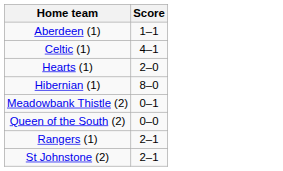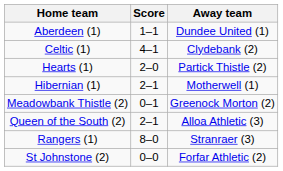 <table class="wikitable" style="text-align: center">
 <tr>
 <th>Home team</th>
 <th>Score</th>
+<th>Away team</th>
 </tr>
 <tr>
 <td><a href='#'>Aberdeen</a> (1)</td>
 <td>1–1</td>
+<td><a href='#'>Dundee United</a> (1)</td>
 </tr>
 <tr>
 <td><a href='#'>Celtic</a> (1)</td>
 <td>4–1</td>
+<td><a href='#'>Clydebank</a> (2)</td>
 </tr>
 <tr>
 <td><a href='#'>Hearts</a> (1)</td>
 <td>2–0</td>
+<td><a href='#'>Partick Thistle</a> (2)</td>
 </tr>
 <tr>
 <td><a href='#'>Hibernian</a> (1)</td>
-<td>8–0</td>
+<td>2–1</td>
+<td><a href='#'>Motherwell</a> (1)</td>
 </tr>
 <tr>
 <td><a href='#'>Meadowbank Thistle</a> (2)</td>
 <td>0–1</td>
+<td><a href='#'>Greenock Morton</a> (2)</td>
 </tr>
 <tr>
 <td><a href='#'>Queen of the South</a> (2)</td>
-<td>0–0</td>
+<td>2–1</td>
+<td><a href='#'>Alloa Athletic</a> (3)</td>
 </tr>
 <tr>
 <td><a href='#'>Rangers</a> (1)</td>
-<td>2–1</td>
+<td>8–0</td>
+<td><a href='#'>Stranraer</a> (3)</td>
 </tr>
 <tr>
 <td><a href='#'>St Johnstone</a> (2)</td>
-<td>2–1</td>
+<td>0–0</td>
+<td><a href='#'>Forfar Athletic</a> (2)</td>
 </tr>
 </table>
